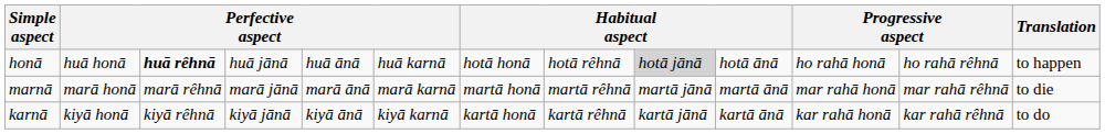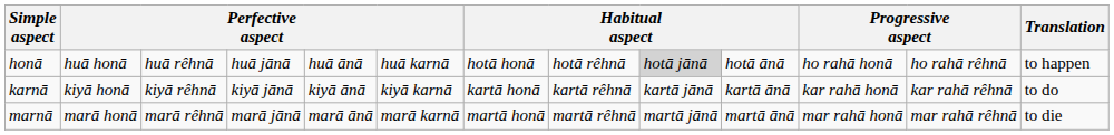 <table class="wikitable">
 <tr>
 <th><em>Simple</em><br><em>aspect</em></th>
 <th colspan="5"><em>Perfective</em><br><em>aspect</em></th>
 <th colspan="4"><em>Habitual</em><br><em>aspect</em></th>
 <th colspan="2"><em>Progressive</em><br><em>aspect</em></th>
 <th><em>Translation</em></th>
 </tr>
 <tr>
 <td><em>honā</em></td>
 <td><em>huā honā</em></td>
-<td><strong><em>huā rêhnā</em></strong></td>
+<td><em>huā rêhnā</em></td>
 <td><em>huā jānā</em></td>
 <td><em>huā ānā</em></td>
 <td><em>huā karnā</em></td>
 <td><em>hotā honā</em></td>
 <td><em>hotā rêhnā</em></td>
 <td style="background: lightgrey;"><em>hotā jānā</em></td>
 <td><em>hotā ānā</em></td>
 <td><em>ho rahā honā</em></td>
 <td><em>ho rahā rêhnā</em></td>
 <td>to happen</td>
+</tr>
+<tr>
+<td><em>karnā</em></td>
+<td><em>kiyā honā</em></td>
+<td><em>kiyā rêhnā</em></td>
+<td><em>kiyā jānā</em></td>
+<td><em>kiyā ānā</em></td>
+<td><em>kiyā karnā</em></td>
+<td><em>kartā honā</em></td>
+<td><em>kartā rêhnā</em></td>
+<td><em>kartā jānā</em></td>
+<td><em>kartā ānā</em></td>
+<td><em>kar rahā honā</em></td>
+<td><em>kar rahā rêhnā</em></td>
+<td>to do</td>
 </tr>
 <tr>
 <td><em>marnā</em></td>
 <td><em>marā honā</em></td>
 <td><em>marā rêhnā</em></td>
 <td><em>marā jānā</em></td>
 <td><em>marā ānā</em></td>
 <td><em>marā karnā</em></td>
 <td><em>martā honā</em></td>
 <td><em>martā rêhnā</em></td>
 <td><em>martā jānā</em></td>
 <td><em>martā ānā</em></td>
 <td><em>mar rahā honā</em></td>
 <td><em>mar rahā rêhnā</em></td>
 <td>to die</td>
 </tr>
-<tr>
-<td><em>karnā</em></td>
-<td><em>kiyā honā</em></td>
-<td><em>kiyā rêhnā</em></td>
-<td><em>kiyā jānā</em></td>
-<td><em>kiyā ānā</em></td>
-<td><em>kiyā karnā</em></td>
-<td><em>kartā honā</em></td>
-<td><em>kartā rêhnā</em></td>
-<td><em>kartā jānā</em></td>
-<td><em>kartā ānā</em></td>
-<td><em>kar rahā honā</em></td>
-<td><em>kar rahā rêhnā</em></td>
-<td>to do</td>
-</tr>
 </table>
